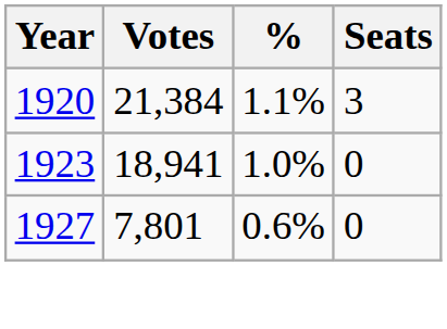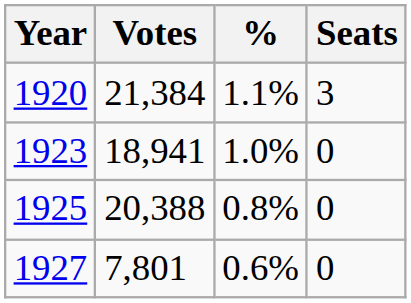 <table class="wikitable">
 <tr>
 <th>Year</th>
 <th>Votes</th>
 <th>%</th>
 <th>Seats</th>
 </tr>
 <tr>
 <td><a href='#'>1920</a></td>
 <td>21,384</td>
 <td>1.1%</td>
 <td>3</td>
 </tr>
 <tr>
 <td><a href='#'>1923</a></td>
 <td>18,941</td>
 <td>1.0%</td>
 <td>0</td>
 </tr>
 <tr>
+<td><a href='#'>1925</a></td>
+<td>20,388</td>
+<td>0.8%</td>
+<td>0</td>
+</tr>
+<tr>
 <td><a href='#'>1927</a></td>
 <td>7,801</td>
 <td>0.6%</td>
 <td>0</td>
 </tr>
 </table>
